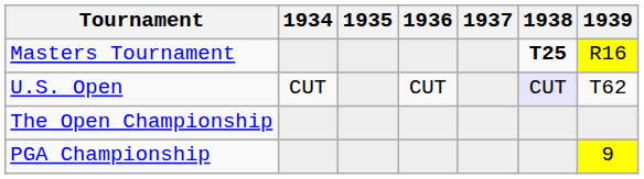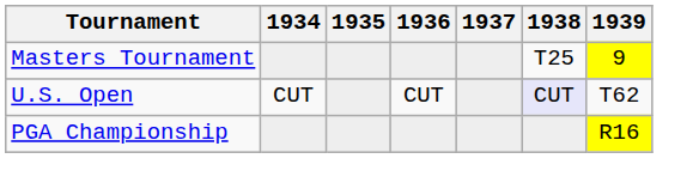 <table class="wikitable" style="font-size:95%;text-align:center;">
 <tr>
 <th>Tournament</th>
 <th>1934</th>
 <th>1935</th>
 <th>1936</th>
 <th>1937</th>
 <th>1938</th>
 <th>1939</th>
 </tr>
 <tr>
 <td align=left><a href='#'>Masters Tournament</a></td>
 <td style="background:#eeeeee;"></td>
 <td style="background:#eeeeee;"></td>
 <td style="background:#eeeeee;"></td>
 <td style="background:#eeeeee;"></td>
-<td><strong>T25</strong></td>
-<td style="background:yellow;">R16</td>
+<td>T25</td>
+<td style="background:yellow;">9</td>
 </tr>
 <tr>
 <td align=left><a href='#'>U.S. Open</a></td>
 <td>CUT</td>
 <td style="background:#eeeeee;"></td>
 <td>CUT</td>
 <td style="background:#eeeeee;"></td>
 <td style="background: lavender;">CUT</td>
 <td>T62</td>
 </tr>
 <tr>
-<td align=left><a href='#'>The Open Championship</a></td>
-<td style="background:#eeeeee;"></td>
-<td style="background:#eeeeee;"></td>
-<td style="background:#eeeeee;"></td>
-<td style="background:#eeeeee;"></td>
-<td style="background:#eeeeee;"></td>
-<td style="background:#eeeeee;"></td>
-</tr>
-<tr>
 <td align=left><a href='#'>PGA Championship</a></td>
 <td style="background:#eeeeee;"></td>
 <td style="background:#eeeeee;"></td>
 <td style="background:#eeeeee;"></td>
 <td style="background:#eeeeee;"></td>
 <td style="background:#eeeeee;"></td>
-<td style="background:yellow;">9</td>
+<td style="background:yellow;">R16</td>
 </tr>
 </table>
